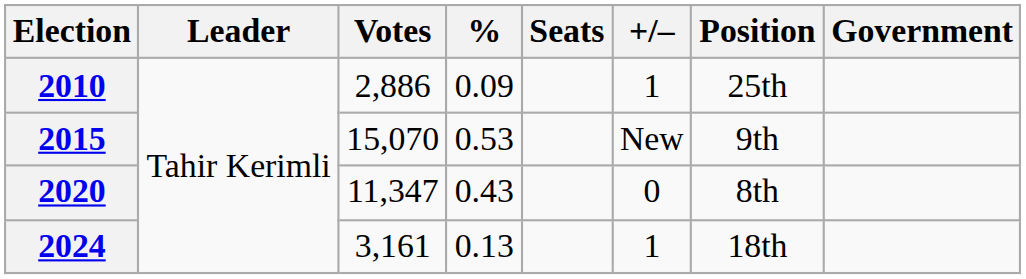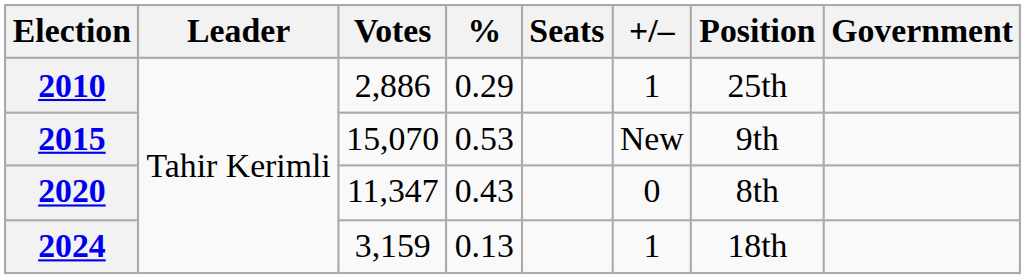 <table class=wikitable style=text-align:center>
 <tr>
 <th>Election</th>
 <th>Leader</th>
 <th>Votes</th>
 <th>%</th>
 <th>Seats</th>
 <th>+/–</th>
 <th>Position</th>
 <th>Government</th>
 </tr>
 <tr>
 <th><a href='#'>2010</a></th>
 <td rowspan=4>Tahir Kerimli</td>
 <td>2,886</td>
-<td>0.09</td>
+<td>0.29</td>
 <td></td>
 <td> 1</td>
 <td> 25th</td>
 <td></td>
 </tr>
 <tr>
 <th><a href='#'>2015</a></th>
 <td>15,070</td>
 <td>0.53</td>
 <td></td>
 <td>New</td>
 <td> 9th</td>
 <td></td>
 </tr>
 <tr>
 <th><a href='#'>2020</a></th>
 <td>11,347</td>
 <td>0.43</td>
 <td></td>
 <td> 0</td>
 <td> 8th</td>
 <td></td>
 </tr>
 <tr>
 <th><a href='#'>2024</a></th>
-<td>3,161</td>
+<td>3,159</td>
 <td>0.13</td>
 <td></td>
 <td> 1</td>
 <td> 18th</td>
 <td></td>
 </tr>
 </table>
